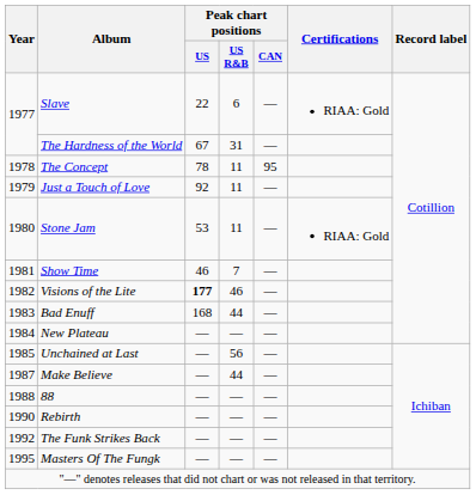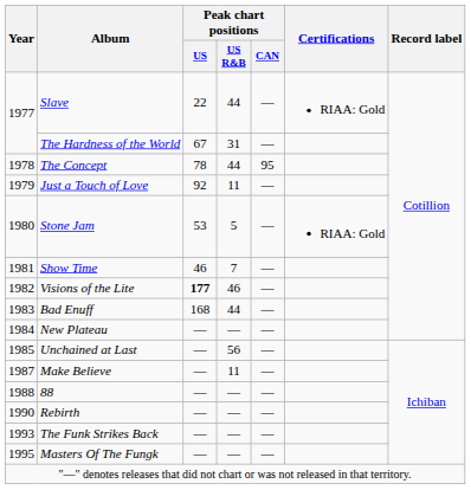 <table class="wikitable" style="text-align:center;">
 <tr>
 <th rowspan="2">Year</th>
 <th rowspan="2">Album</th>
 <th colspan="3">Peak chart positions</th>
 <th rowspan="2"><a href='#'>Certifications</a></th>
 <th rowspan="2">Record label</th>
 </tr>
 <tr style="font-size:smaller;">
 <th width="35"><a href='#'>US</a><br></th>
 <th width="35"><a href='#'>US R&B</a><br></th>
 <th width="35"><a href='#'>CAN</a><br></th>
 </tr>
 <tr>
 <td rowspan="2">1977</td>
 <td align="left"><em><a href='#'>Slave</a></em></td>
 <td>22</td>
-<td>6</td>
+<td>44</td>
 <td>—</td>
 <td align=left><br><ul><li>RIAA: Gold</li></ul></td>
 <td rowspan="9"><a href='#'>Cotillion</a></td>
 </tr>
 <tr>
 <td align="left"><em><a href='#'>The Hardness of the World</a></em></td>
 <td>67</td>
 <td>31</td>
 <td>—</td>
 <td align=left></td>
 </tr>
 <tr>
 <td rowspan="1">1978</td>
 <td align="left"><em><a href='#'>The Concept</a></em></td>
 <td>78</td>
-<td>11</td>
+<td>44</td>
 <td>95</td>
 <td align=left></td>
 </tr>
 <tr>
 <td rowspan="1">1979</td>
 <td align="left"><em><a href='#'>Just a Touch of Love</a></em></td>
 <td>92</td>
 <td>11</td>
 <td>—</td>
 <td align=left></td>
 </tr>
 <tr>
 <td rowspan="1">1980</td>
 <td align="left"><em><a href='#'>Stone Jam</a></em></td>
 <td>53</td>
-<td>11</td>
+<td>5</td>
 <td>—</td>
 <td align=left><br><ul><li>RIAA: Gold</li></ul></td>
 </tr>
 <tr>
 <td rowspan="1">1981</td>
 <td align="left"><em><a href='#'>Show Time</a></em></td>
 <td>46</td>
 <td>7</td>
 <td>—</td>
 <td align=left></td>
 </tr>
 <tr>
 <td rowspan="1">1982</td>
 <td align="left"><em>Visions of the Lite</em></td>
 <td><strong>177</strong></td>
 <td>46</td>
 <td>—</td>
 <td align=left></td>
 </tr>
 <tr>
 <td rowspan="1">1983</td>
 <td align="left"><em>Bad Enuff</em></td>
 <td>168</td>
 <td>44</td>
 <td>—</td>
 <td align=left></td>
 </tr>
 <tr>
 <td rowspan="1">1984</td>
 <td align="left"><em>New Plateau</em></td>
 <td>—</td>
 <td>—</td>
 <td>—</td>
 <td align=left></td>
 </tr>
 <tr>
 <td rowspan="1">1985</td>
 <td align="left"><em>Unchained at Last</em></td>
 <td>—</td>
 <td>56</td>
 <td>—</td>
 <td align=left></td>
 <td rowspan="6"><a href='#'>Ichiban</a></td>
 </tr>
 <tr>
 <td rowspan="1">1987</td>
 <td align="left"><em>Make Believe</em></td>
 <td>—</td>
-<td>44</td>
+<td>11</td>
 <td>—</td>
 <td align=left></td>
 </tr>
 <tr>
 <td rowspan="1">1988</td>
 <td align="left"><em>88</em></td>
 <td>—</td>
 <td>—</td>
 <td>—</td>
 <td align=left></td>
 </tr>
 <tr>
 <td rowspan="1">1990</td>
 <td align="left"><em>Rebirth</em></td>
 <td>—</td>
 <td>—</td>
 <td>—</td>
 <td align=left></td>
 </tr>
 <tr>
-<td rowspan="1">1992</td>
+<td rowspan="1">1993</td>
 <td align="left"><em>The Funk Strikes Back</em></td>
 <td>—</td>
 <td>—</td>
 <td>—</td>
 <td align=left></td>
 </tr>
 <tr>
 <td rowspan="1">1995</td>
 <td align="left"><em>Masters Of The Fungk</em></td>
 <td>—</td>
 <td>—</td>
 <td>—</td>
 <td align=left></td>
 </tr>
 <tr>
 <td colspan="15" style="font-size:90%">"—" denotes releases that did not chart or was not released in that territory.</td>
 </tr>
 </table>
